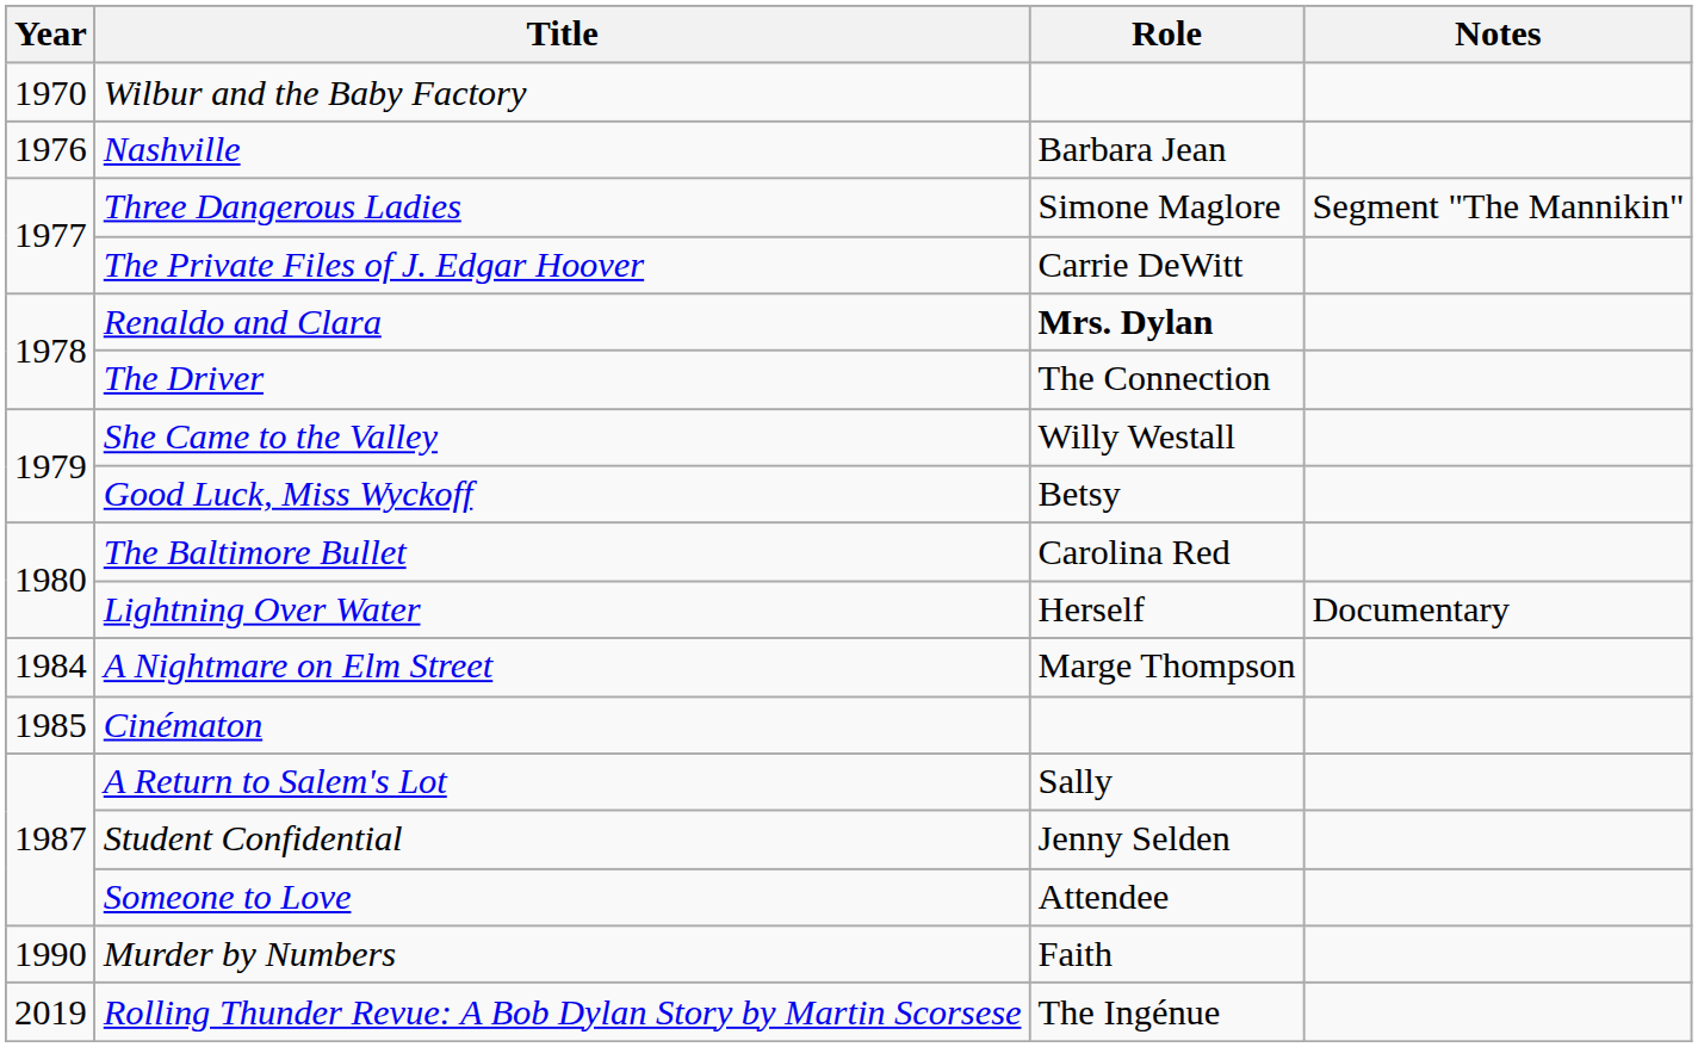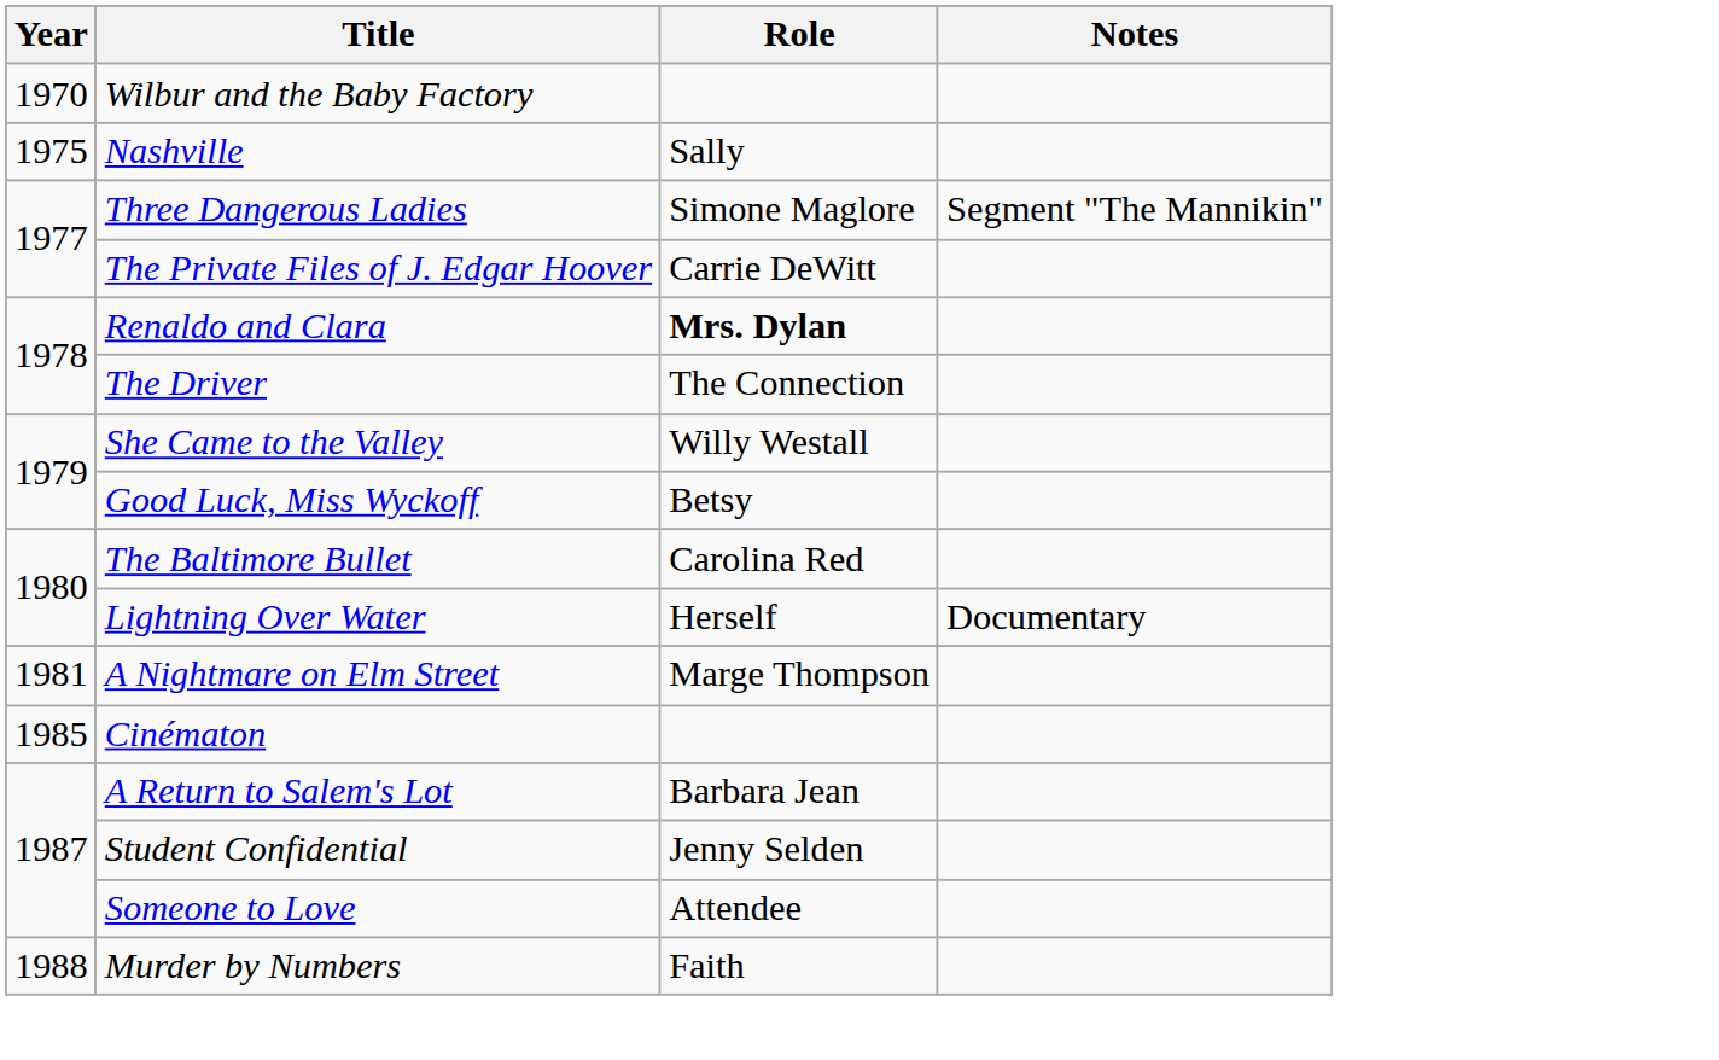 <table class="wikitable">
 <tr>
 <th>Year</th>
 <th>Title</th>
 <th>Role</th>
 <th>Notes</th>
 </tr>
 <tr>
 <td>1970</td>
 <td><em>Wilbur and the Baby Factory</em></td>
 <td></td>
 <td></td>
 </tr>
 <tr>
-<td>1976</td>
+<td>1975</td>
 <td><em><a href='#'>Nashville</a></em></td>
-<td>Barbara Jean</td>
+<td>Sally</td>
 <td></td>
 </tr>
 <tr>
 <td rowspan=2>1977</td>
 <td><em><a href='#'>Three Dangerous Ladies</a></em></td>
 <td>Simone Maglore</td>
 <td>Segment "The Mannikin"</td>
 </tr>
 <tr>
 <td><em><a href='#'>The Private Files of J. Edgar Hoover</a></em></td>
 <td>Carrie DeWitt</td>
 <td></td>
 </tr>
 <tr>
 <td rowspan=2>1978</td>
 <td><em><a href='#'>Renaldo and Clara</a></em></td>
 <td><strong>Mrs. Dylan</strong></td>
 <td></td>
 </tr>
 <tr>
 <td><em><a href='#'>The Driver</a></em></td>
 <td>The Connection</td>
 <td></td>
 </tr>
 <tr>
 <td rowspan=2>1979</td>
 <td><em><a href='#'>She Came to the Valley</a></em></td>
 <td>Willy Westall</td>
 <td></td>
 </tr>
 <tr>
 <td><em><a href='#'>Good Luck, Miss Wyckoff</a></em></td>
 <td>Betsy</td>
 <td></td>
 </tr>
 <tr>
 <td rowspan=2>1980</td>
 <td><em><a href='#'>The Baltimore Bullet</a></em></td>
 <td>Carolina Red</td>
 <td></td>
 </tr>
 <tr>
 <td><em><a href='#'>Lightning Over Water</a></em></td>
 <td>Herself</td>
 <td>Documentary</td>
 </tr>
 <tr>
-<td>1984</td>
+<td>1981</td>
 <td><em><a href='#'>A Nightmare on Elm Street</a></em></td>
 <td>Marge Thompson</td>
 <td></td>
 </tr>
 <tr>
 <td>1985</td>
 <td><em><a href='#'>Cinématon</a></em></td>
 <td></td>
 <td></td>
 </tr>
 <tr>
 <td rowspan=3>1987</td>
 <td><em><a href='#'>A Return to Salem's Lot</a></em></td>
-<td>Sally</td>
+<td>Barbara Jean</td>
 <td></td>
 </tr>
 <tr>
 <td><em>Student Confidential</em></td>
 <td>Jenny Selden</td>
 <td></td>
 </tr>
 <tr>
 <td><em><a href='#'>Someone to Love</a></em></td>
 <td>Attendee</td>
 <td></td>
 </tr>
 <tr>
-<td>1990</td>
+<td>1988</td>
 <td><em>Murder by Numbers</em></td>
 <td>Faith</td>
 <td></td>
 </tr>
-<tr>
-<td>2019</td>
-<td><em><a href='#'>Rolling Thunder Revue: A Bob Dylan Story by Martin Scorsese</a></em></td>
-<td>The Ingénue</td>
-<td></td>
-</tr>
 </table>
